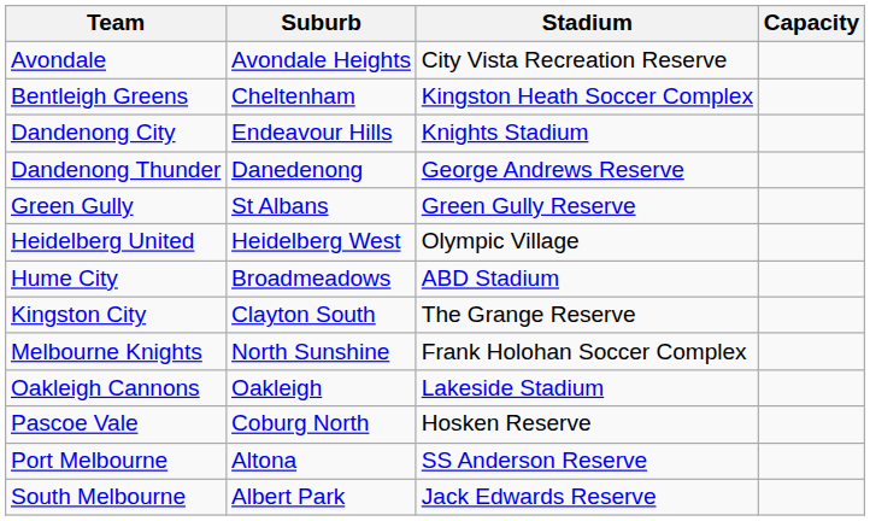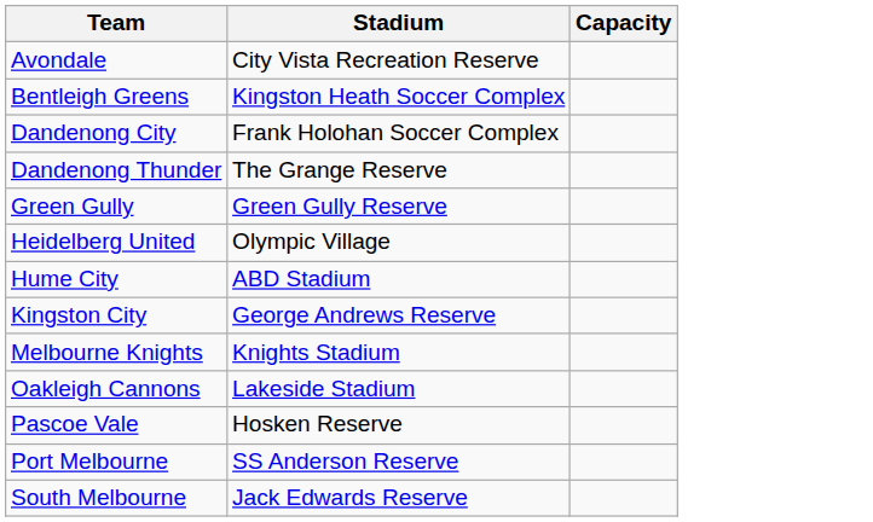 <table class="wikitable sortable">
 <tr>
 <th>Team</th>
-<th>Suburb</th>
 <th>Stadium</th>
 <th>Capacity</th>
 </tr>
 <tr>
 <td><a href='#'>Avondale</a></td>
-<td><a href='#'>Avondale Heights</a></td>
 <td>City Vista Recreation Reserve</td>
 <td style="text-align:center"></td>
 </tr>
 <tr>
 <td><a href='#'>Bentleigh Greens</a></td>
-<td><a href='#'>Cheltenham</a></td>
 <td><a href='#'>Kingston Heath Soccer Complex</a></td>
 <td style="text-align:center"></td>
 </tr>
 <tr>
 <td><a href='#'>Dandenong City</a></td>
-<td><a href='#'>Endeavour Hills</a></td>
-<td><a href='#'>Knights Stadium</a></td>
+<td>Frank Holohan Soccer Complex</td>
 <td style="text-align:center"></td>
 </tr>
 <tr>
 <td><a href='#'>Dandenong Thunder</a></td>
-<td><a href='#'>Danedenong</a></td>
-<td><a href='#'>George Andrews Reserve</a></td>
+<td>The Grange Reserve</td>
 <td style="text-align:center"></td>
 </tr>
 <tr>
 <td><a href='#'>Green Gully</a></td>
-<td><a href='#'>St Albans</a></td>
 <td><a href='#'>Green Gully Reserve</a></td>
 <td style="text-align:center"></td>
 </tr>
 <tr>
 <td><a href='#'>Heidelberg United</a></td>
-<td><a href='#'>Heidelberg West</a></td>
 <td>Olympic Village</td>
 <td style="text-align:center"></td>
 </tr>
 <tr>
 <td><a href='#'>Hume City</a></td>
-<td><a href='#'>Broadmeadows</a></td>
 <td><a href='#'>ABD Stadium</a></td>
 <td style="text-align:center"></td>
 </tr>
 <tr>
 <td><a href='#'>Kingston City</a></td>
-<td><a href='#'>Clayton South</a></td>
-<td>The Grange Reserve</td>
+<td><a href='#'>George Andrews Reserve</a></td>
 <td style="text-align:center"></td>
 </tr>
 <tr>
 <td><a href='#'>Melbourne Knights</a></td>
-<td><a href='#'>North Sunshine</a></td>
-<td>Frank Holohan Soccer Complex</td>
+<td><a href='#'>Knights Stadium</a></td>
 <td style="text-align:center"></td>
 </tr>
 <tr>
 <td><a href='#'>Oakleigh Cannons</a></td>
-<td><a href='#'>Oakleigh</a></td>
 <td><a href='#'>Lakeside Stadium</a></td>
 <td style="text-align:center"></td>
 </tr>
 <tr>
 <td><a href='#'>Pascoe Vale</a></td>
-<td><a href='#'>Coburg North</a></td>
 <td>Hosken Reserve</td>
 <td style="text-align:center"></td>
 </tr>
 <tr>
 <td><a href='#'>Port Melbourne</a></td>
-<td><a href='#'>Altona</a></td>
 <td><a href='#'>SS Anderson Reserve</a></td>
 <td style="text-align:center"></td>
 </tr>
 <tr>
 <td><a href='#'>South Melbourne</a></td>
-<td><a href='#'>Albert Park</a></td>
 <td><a href='#'>Jack Edwards Reserve</a></td>
 <td style="text-align:center"></td>
 </tr>
 </table>
